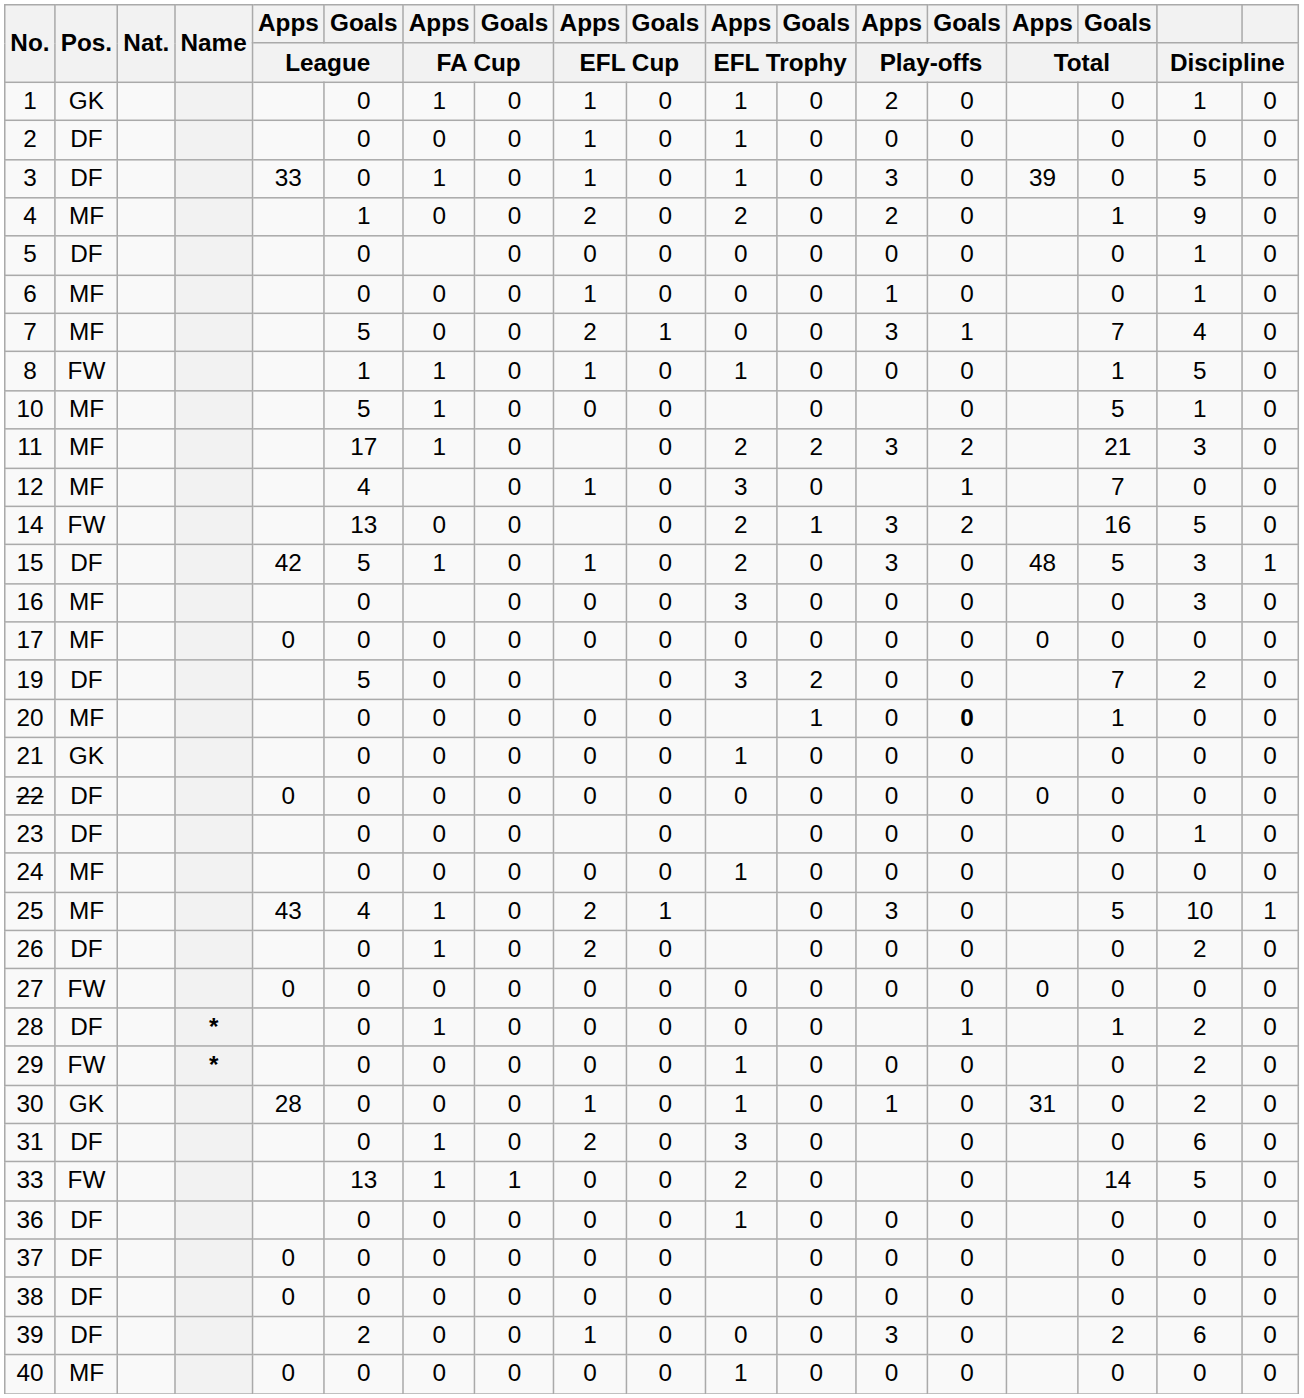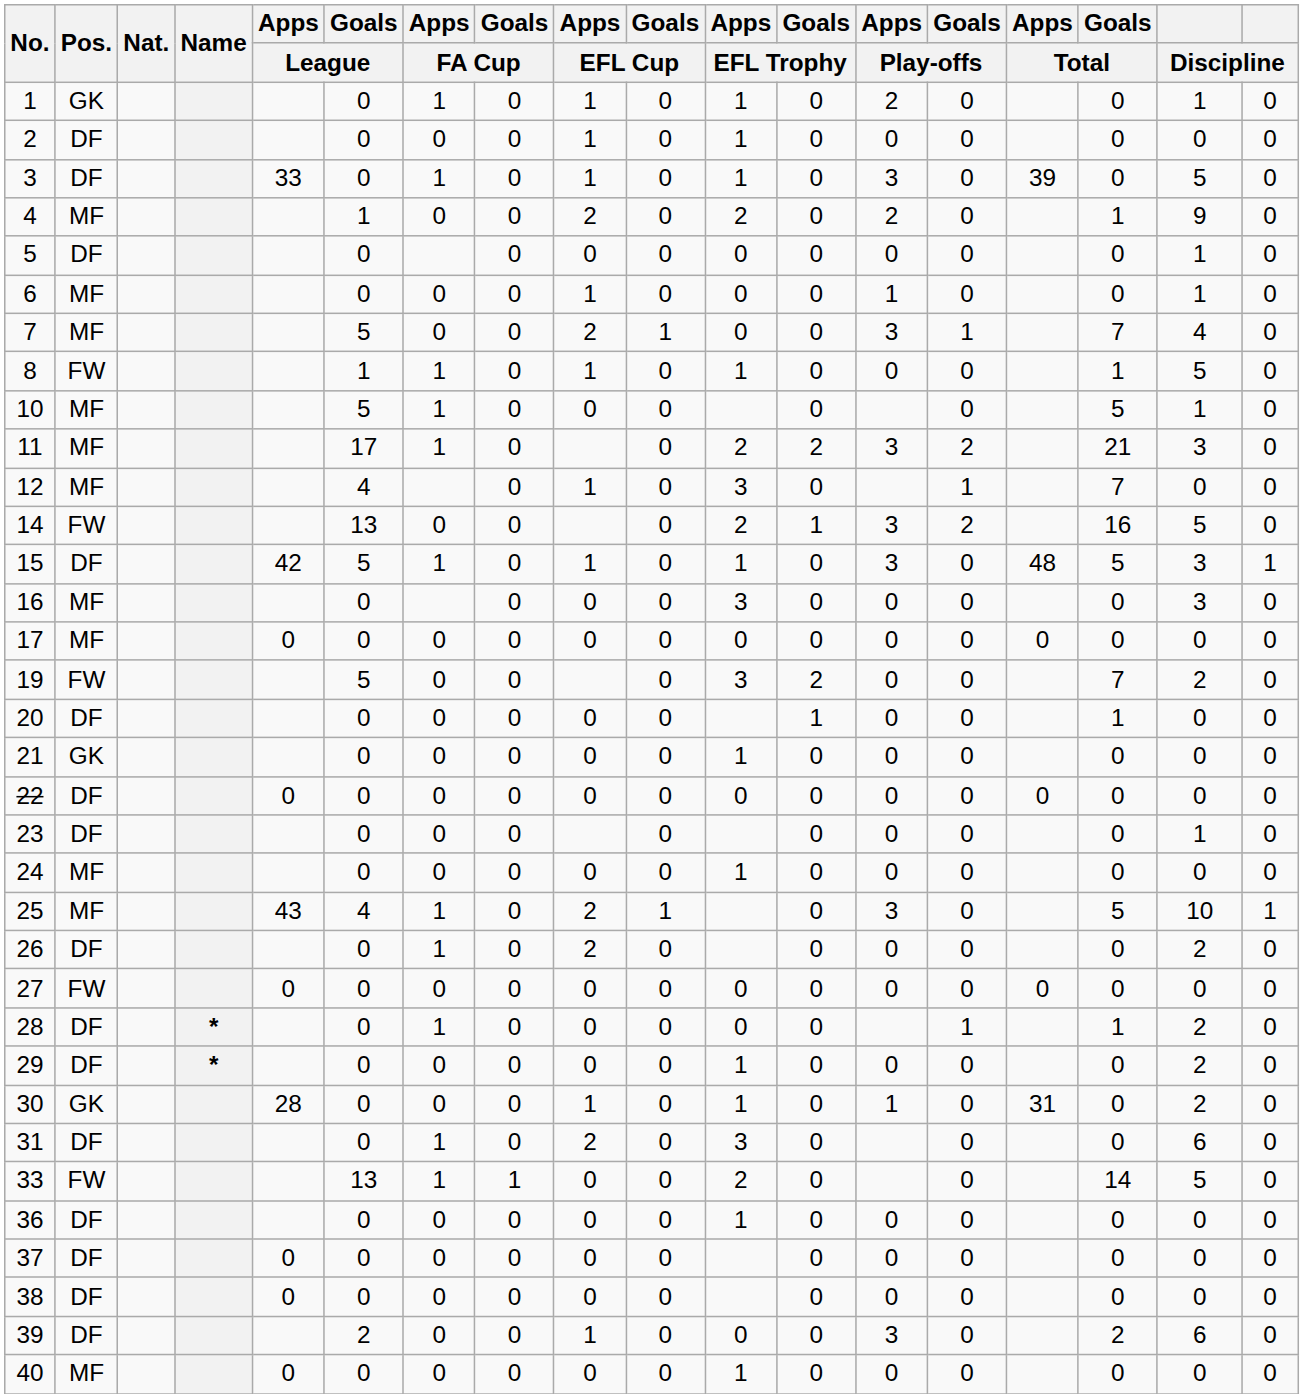 <table class="wikitable sortable plainrowheaders" style="text-align:center">
 <tr>
 <th scope="col" rowspan="2">No.</th>
 <th scope="col" rowspan="2">Pos.</th>
 <th scope="col" rowspan="2">Nat.</th>
 <th scope="col" rowspan="2">Name</th>
 <th scope="col">Apps</th>
 <th scope="col">Goals</th>
 <th scope="col">Apps</th>
 <th scope="col">Goals</th>
 <th scope="col">Apps</th>
 <th scope="col">Goals</th>
 <th scope="col">Apps</th>
 <th scope="col">Goals</th>
 <th scope="col">Apps</th>
 <th scope="col">Goals</th>
 <th scope="col">Apps</th>
 <th scope="col">Goals</th>
 <th scope="col"></th>
 <th scope="col"></th>
 </tr>
 <tr class="unsortable">
 <th colspan="2" width="85">League</th>
 <th colspan="2" width="85">FA Cup</th>
 <th colspan="2" width="85">EFL Cup</th>
 <th colspan="2" width="85">EFL Trophy</th>
 <th colspan="2" width="85">Play-offs</th>
 <th colspan="2" width="85">Total</th>
 <th colspan="2" width="85">Discipline</th>
 </tr>
 <tr>
 <td>1</td>
 <td>GK</td>
 <td></td>
 <th scope="row"></th>
 <td></td>
 <td>0</td>
 <td>1</td>
 <td>0</td>
 <td>1</td>
 <td>0</td>
 <td>1</td>
 <td>0</td>
 <td>2</td>
 <td>0</td>
 <td></td>
 <td>0</td>
 <td>1</td>
 <td>0</td>
 </tr>
 <tr>
 <td>2</td>
 <td>DF</td>
 <td></td>
 <th scope="row"></th>
 <td></td>
 <td>0</td>
 <td>0</td>
 <td>0</td>
 <td>1</td>
 <td>0</td>
 <td>1</td>
 <td>0</td>
 <td>0</td>
 <td>0</td>
 <td></td>
 <td>0</td>
 <td>0</td>
 <td>0</td>
 </tr>
 <tr>
 <td>3</td>
 <td>DF</td>
 <td></td>
 <th scope="row"></th>
 <td>33</td>
 <td>0</td>
 <td>1</td>
 <td>0</td>
 <td>1</td>
 <td>0</td>
 <td>1</td>
 <td>0</td>
 <td>3</td>
 <td>0</td>
 <td>39</td>
 <td>0</td>
 <td>5</td>
 <td>0</td>
 </tr>
 <tr>
 <td>4</td>
 <td>MF</td>
 <td></td>
 <th scope="row"></th>
 <td></td>
 <td>1</td>
 <td>0</td>
 <td>0</td>
 <td>2</td>
 <td>0</td>
 <td>2</td>
 <td>0</td>
 <td>2</td>
 <td>0</td>
 <td></td>
 <td>1</td>
 <td>9</td>
 <td>0</td>
 </tr>
 <tr>
 <td>5</td>
 <td>DF</td>
 <td></td>
 <th scope="row"></th>
 <td></td>
 <td>0</td>
 <td></td>
 <td>0</td>
 <td>0</td>
 <td>0</td>
 <td>0</td>
 <td>0</td>
 <td>0</td>
 <td>0</td>
 <td></td>
 <td>0</td>
 <td>1</td>
 <td>0</td>
 </tr>
 <tr>
 <td>6</td>
 <td>MF</td>
 <td></td>
 <th scope="row"></th>
 <td></td>
 <td>0</td>
 <td>0</td>
 <td>0</td>
 <td>1</td>
 <td>0</td>
 <td>0</td>
 <td>0</td>
 <td>1</td>
 <td>0</td>
 <td></td>
 <td>0</td>
 <td>1</td>
 <td>0</td>
 </tr>
 <tr>
 <td>7</td>
 <td>MF</td>
 <td></td>
 <th scope="row"></th>
 <td></td>
 <td>5</td>
 <td>0</td>
 <td>0</td>
 <td>2</td>
 <td>1</td>
 <td>0</td>
 <td>0</td>
 <td>3</td>
 <td>1</td>
 <td></td>
 <td>7</td>
 <td>4</td>
 <td>0</td>
 </tr>
 <tr>
 <td>8</td>
 <td>FW</td>
 <td></td>
 <th scope="row"></th>
 <td></td>
 <td>1</td>
 <td>1</td>
 <td>0</td>
 <td>1</td>
 <td>0</td>
 <td>1</td>
 <td>0</td>
 <td>0</td>
 <td>0</td>
 <td></td>
 <td>1</td>
 <td>5</td>
 <td>0</td>
 </tr>
 <tr>
 <td>10</td>
 <td>MF</td>
 <td></td>
 <th scope="row"></th>
 <td></td>
 <td>5</td>
 <td>1</td>
 <td>0</td>
 <td>0</td>
 <td>0</td>
 <td></td>
 <td>0</td>
 <td></td>
 <td>0</td>
 <td></td>
 <td>5</td>
 <td>1</td>
 <td>0</td>
 </tr>
 <tr>
 <td>11</td>
 <td>MF</td>
 <td></td>
 <th scope="row"></th>
 <td></td>
 <td>17</td>
 <td>1</td>
 <td>0</td>
 <td></td>
 <td>0</td>
 <td>2</td>
 <td>2</td>
 <td>3</td>
 <td>2</td>
 <td></td>
 <td>21</td>
 <td>3</td>
 <td>0</td>
 </tr>
 <tr>
 <td>12</td>
 <td>MF</td>
 <td></td>
 <th scope="row"></th>
 <td></td>
 <td>4</td>
 <td></td>
 <td>0</td>
 <td>1</td>
 <td>0</td>
 <td>3</td>
 <td>0</td>
 <td></td>
 <td>1</td>
 <td></td>
 <td>7</td>
 <td>0</td>
 <td>0</td>
 </tr>
 <tr>
 <td>14</td>
 <td>FW</td>
 <td></td>
 <th scope="row"></th>
 <td></td>
 <td>13</td>
 <td>0</td>
 <td>0</td>
 <td></td>
 <td>0</td>
 <td>2</td>
 <td>1</td>
 <td>3</td>
 <td>2</td>
 <td></td>
 <td>16</td>
 <td>5</td>
 <td>0</td>
 </tr>
 <tr>
 <td>15</td>
 <td>DF</td>
 <td></td>
 <th scope="row"></th>
 <td>42</td>
 <td>5</td>
 <td>1</td>
 <td>0</td>
 <td>1</td>
 <td>0</td>
-<td>2</td>
+<td>1</td>
 <td>0</td>
 <td>3</td>
 <td>0</td>
 <td>48</td>
 <td>5</td>
 <td>3</td>
 <td>1</td>
 </tr>
 <tr>
 <td>16</td>
 <td>MF</td>
 <td></td>
 <th scope="row"></th>
 <td></td>
 <td>0</td>
 <td></td>
 <td>0</td>
 <td>0</td>
 <td>0</td>
 <td>3</td>
 <td>0</td>
 <td>0</td>
 <td>0</td>
 <td></td>
 <td>0</td>
 <td>3</td>
 <td>0</td>
 </tr>
 <tr>
 <td>17</td>
 <td>MF</td>
 <td></td>
 <th scope="row"></th>
 <td>0</td>
 <td>0</td>
 <td>0</td>
 <td>0</td>
 <td>0</td>
 <td>0</td>
 <td>0</td>
 <td>0</td>
 <td>0</td>
 <td>0</td>
 <td>0</td>
 <td>0</td>
 <td>0</td>
 <td>0</td>
 </tr>
 <tr>
 <td>19</td>
-<td>DF</td>
+<td>FW</td>
 <td></td>
 <th scope="row"></th>
 <td></td>
 <td>5</td>
 <td>0</td>
 <td>0</td>
 <td></td>
 <td>0</td>
 <td>3</td>
 <td>2</td>
 <td>0</td>
 <td>0</td>
 <td></td>
 <td>7</td>
 <td>2</td>
 <td>0</td>
 </tr>
 <tr>
 <td>20</td>
-<td>MF</td>
+<td>DF</td>
 <td></td>
 <th scope="row"></th>
 <td></td>
 <td>0</td>
 <td>0</td>
 <td>0</td>
 <td>0</td>
 <td>0</td>
 <td></td>
 <td>1</td>
 <td>0</td>
-<td><strong>0</strong></td>
+<td>0</td>
 <td></td>
 <td>1</td>
 <td>0</td>
 <td>0</td>
 </tr>
 <tr>
 <td>21</td>
 <td>GK</td>
 <td></td>
 <th scope="row"></th>
 <td></td>
 <td>0</td>
 <td>0</td>
 <td>0</td>
 <td>0</td>
 <td>0</td>
 <td>1</td>
 <td>0</td>
 <td>0</td>
 <td>0</td>
 <td></td>
 <td>0</td>
 <td>0</td>
 <td>0</td>
 </tr>
 <tr>
 <td><s>22</s> </td>
 <td>DF</td>
 <td></td>
 <th scope="row"></th>
 <td>0</td>
 <td>0</td>
 <td>0</td>
 <td>0</td>
 <td>0</td>
 <td>0</td>
 <td>0</td>
 <td>0</td>
 <td>0</td>
 <td>0</td>
 <td>0</td>
 <td>0</td>
 <td>0</td>
 <td>0</td>
 </tr>
 <tr>
 <td>23</td>
 <td>DF</td>
 <td></td>
 <th scope="row"></th>
 <td></td>
 <td>0</td>
 <td>0</td>
 <td>0</td>
 <td></td>
 <td>0</td>
 <td></td>
 <td>0</td>
 <td>0</td>
 <td>0</td>
 <td></td>
 <td>0</td>
 <td>1</td>
 <td>0</td>
 </tr>
 <tr>
 <td>24</td>
 <td>MF</td>
 <td></td>
 <th scope="row"></th>
 <td></td>
 <td>0</td>
 <td>0</td>
 <td>0</td>
 <td>0</td>
 <td>0</td>
 <td>1</td>
 <td>0</td>
 <td>0</td>
 <td>0</td>
 <td></td>
 <td>0</td>
 <td>0</td>
 <td>0</td>
 </tr>
 <tr>
 <td>25</td>
 <td>MF</td>
 <td></td>
 <th scope="row"></th>
 <td>43</td>
 <td>4</td>
 <td>1</td>
 <td>0</td>
 <td>2</td>
 <td>1</td>
 <td></td>
 <td>0</td>
 <td>3</td>
 <td>0</td>
 <td></td>
 <td>5</td>
 <td>10</td>
 <td>1</td>
 </tr>
 <tr>
 <td>26</td>
 <td>DF</td>
 <td></td>
 <th scope="row"></th>
 <td></td>
 <td>0</td>
 <td>1</td>
 <td>0</td>
 <td>2</td>
 <td>0</td>
 <td></td>
 <td>0</td>
 <td>0</td>
 <td>0</td>
 <td></td>
 <td>0</td>
 <td>2</td>
 <td>0</td>
 </tr>
 <tr>
 <td>27</td>
 <td>FW</td>
 <td></td>
 <th scope="row"></th>
 <td>0</td>
 <td>0</td>
 <td>0</td>
 <td>0</td>
 <td>0</td>
 <td>0</td>
 <td>0</td>
 <td>0</td>
 <td>0</td>
 <td>0</td>
 <td>0</td>
 <td>0</td>
 <td>0</td>
 <td>0</td>
 </tr>
 <tr>
 <td>28</td>
 <td>DF</td>
 <td></td>
 <th scope="row"><em></em> *</th>
 <td></td>
 <td>0</td>
 <td>1</td>
 <td>0</td>
 <td>0</td>
 <td>0</td>
 <td>0</td>
 <td>0</td>
 <td></td>
 <td>1</td>
 <td></td>
 <td>1</td>
 <td>2</td>
 <td>0</td>
 </tr>
 <tr>
 <td>29</td>
-<td>FW</td>
+<td>DF</td>
 <td></td>
 <th scope="row"><em></em> *</th>
 <td></td>
 <td>0</td>
 <td>0</td>
 <td>0</td>
 <td>0</td>
 <td>0</td>
 <td>1</td>
 <td>0</td>
 <td>0</td>
 <td>0</td>
 <td></td>
 <td>0</td>
 <td>2</td>
 <td>0</td>
 </tr>
 <tr>
 <td>30</td>
 <td>GK</td>
 <td></td>
 <th scope="row"></th>
 <td>28</td>
 <td>0</td>
 <td>0</td>
 <td>0</td>
 <td>1</td>
 <td>0</td>
 <td>1</td>
 <td>0</td>
 <td>1</td>
 <td>0</td>
 <td>31</td>
 <td>0</td>
 <td>2</td>
 <td>0</td>
 </tr>
 <tr>
 <td>31</td>
 <td>DF</td>
 <td></td>
 <th scope="row"></th>
 <td></td>
 <td>0</td>
 <td>1</td>
 <td>0</td>
 <td>2</td>
 <td>0</td>
 <td>3</td>
 <td>0</td>
 <td></td>
 <td>0</td>
 <td></td>
 <td>0</td>
 <td>6</td>
 <td>0</td>
 </tr>
 <tr>
 <td>33</td>
 <td>FW</td>
 <td></td>
 <th scope="row"></th>
 <td></td>
 <td>13</td>
 <td>1</td>
 <td>1</td>
 <td>0</td>
 <td>0</td>
 <td>2</td>
 <td>0</td>
 <td></td>
 <td>0</td>
 <td></td>
 <td>14</td>
 <td>5</td>
 <td>0</td>
 </tr>
 <tr>
 <td>36</td>
 <td>DF</td>
 <td></td>
 <th scope="row"></th>
 <td></td>
 <td>0</td>
 <td>0</td>
 <td>0</td>
 <td>0</td>
 <td>0</td>
 <td>1</td>
 <td>0</td>
 <td>0</td>
 <td>0</td>
 <td></td>
 <td>0</td>
 <td>0</td>
 <td>0</td>
 </tr>
 <tr>
 <td>37</td>
 <td>DF</td>
 <td></td>
 <th scope="row"></th>
 <td>0</td>
 <td>0</td>
 <td>0</td>
 <td>0</td>
 <td>0</td>
 <td>0</td>
 <td></td>
 <td>0</td>
 <td>0</td>
 <td>0</td>
 <td></td>
 <td>0</td>
 <td>0</td>
 <td>0</td>
 </tr>
 <tr>
 <td>38</td>
 <td>DF</td>
 <td></td>
 <th scope="row"></th>
 <td>0</td>
 <td>0</td>
 <td>0</td>
 <td>0</td>
 <td>0</td>
 <td>0</td>
 <td></td>
 <td>0</td>
 <td>0</td>
 <td>0</td>
 <td></td>
 <td>0</td>
 <td>0</td>
 <td>0</td>
 </tr>
 <tr>
 <td>39</td>
 <td>DF</td>
 <td></td>
 <th scope="row"></th>
 <td></td>
 <td>2</td>
 <td>0</td>
 <td>0</td>
 <td>1</td>
 <td>0</td>
 <td>0</td>
 <td>0</td>
 <td>3</td>
 <td>0</td>
 <td></td>
 <td>2</td>
 <td>6</td>
 <td>0</td>
 </tr>
 <tr>
 <td>40</td>
 <td>MF</td>
 <td></td>
 <th scope="row"></th>
 <td>0</td>
 <td>0</td>
 <td>0</td>
 <td>0</td>
 <td>0</td>
 <td>0</td>
 <td>1</td>
 <td>0</td>
 <td>0</td>
 <td>0</td>
 <td></td>
 <td>0</td>
 <td>0</td>
 <td>0</td>
 </tr>
 </table>
